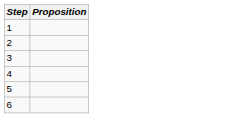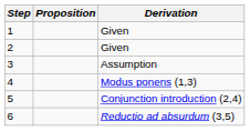 <table class="wikitable">
 <tr>
 <th><em>Step</em></th>
 <th><em>Proposition</em></th>
+<th><em>Derivation</em></th>
 </tr>
 <tr>
 <td>1</td>
 <td></td>
+<td>Given</td>
 </tr>
 <tr>
 <td>2</td>
 <td></td>
+<td>Given</td>
 </tr>
 <tr>
 <td>3</td>
 <td></td>
+<td>Assumption</td>
 </tr>
 <tr>
 <td>4</td>
 <td></td>
+<td><a href='#'>Modus ponens</a> (1,3)</td>
 </tr>
 <tr>
 <td>5</td>
 <td></td>
+<td><a href='#'>Conjunction introduction</a> (2,4)</td>
 </tr>
 <tr>
 <td>6</td>
 <td></td>
+<td><em><a href='#'>Reductio ad absurdum</a></em> (3,5)</td>
 </tr>
 </table>
